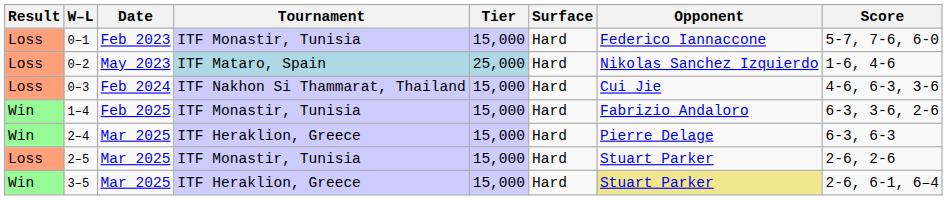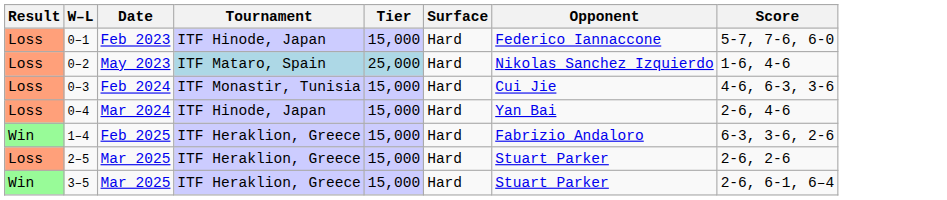 <table class="sortable wikitable">
 <tr>
 <th>Result</th>
 <th class="unsortable">W–L</th>
 <th>Date</th>
 <th>Tournament</th>
 <th>Tier</th>
 <th>Surface</th>
 <th>Opponent</th>
 <th class="unsortable">Score</th>
 </tr>
 <tr>
 <td style="background:#ffa07a">Loss</td>
 <td><small>0–1</small></td>
 <td><a href='#'>Feb 2023</a></td>
-<td style="background:#ccf;">ITF Monastir, Tunisia</td>
+<td style="background:#ccf;">ITF Hinode, Japan</td>
 <td style="background:#ccf;">15,000</td>
 <td>Hard</td>
 <td> <a href='#'>Federico Iannaccone</a></td>
 <td>5-7, 7-6, 6-0</td>
 </tr>
 <tr>
 <td style="background:#ffa07a">Loss</td>
 <td><small>0–2</small></td>
 <td><a href='#'>May 2023</a></td>
 <td style="background:lightblue">ITF Mataro, Spain</td>
 <td style="background:lightblue">25,000</td>
 <td>Hard</td>
 <td> <a href='#'>Nikolas Sanchez Izquierdo</a></td>
 <td>1-6, 4-6</td>
 </tr>
 <tr>
 <td style="background:#ffa07a">Loss</td>
 <td><small>0–3</small></td>
 <td><a href='#'>Feb 2024</a></td>
-<td style="background:#ccf;">ITF Nakhon Si Thammarat, Thailand</td>
+<td style="background:#ccf;">ITF Monastir, Tunisia</td>
 <td style="background:#ccf;">15,000</td>
 <td>Hard</td>
 <td> <a href='#'>Cui Jie</a></td>
 <td>4-6, 6-3, 3-6</td>
 </tr>
 <tr>
+<td style="background:#ffa07a">Loss</td>
+<td><small>0–4</small></td>
+<td><a href='#'>Mar 2024</a></td>
+<td style="background:#ccf;">ITF Hinode, Japan</td>
+<td style="background:#ccf;">15,000</td>
+<td>Hard</td>
+<td> <a href='#'>Yan Bai</a></td>
+<td>2-6, 4-6</td>
+</tr>
+<tr>
 <td bgcolor=98FB98>Win</td>
 <td><small>1–4</small></td>
 <td><a href='#'>Feb 2025</a></td>
-<td style="background:#ccf;">ITF Monastir, Tunisia</td>
+<td style="background:#ccf;">ITF Heraklion, Greece</td>
 <td style="background:#ccf;">15,000</td>
 <td>Hard</td>
 <td> <a href='#'>Fabrizio Andaloro</a></td>
 <td>6-3, 3-6, 2-6</td>
 </tr>
 <tr>
-<td bgcolor=98FB98>Win</td>
-<td><small>2–4</small></td>
-<td><a href='#'>Mar 2025</a></td>
-<td style="background:#ccf;">ITF Heraklion, Greece</td>
-<td style="background:#ccf;">15,000</td>
-<td>Hard</td>
-<td> <a href='#'>Pierre Delage</a></td>
-<td>6-3, 6-3</td>
-</tr>
-<tr>
 <td bgcolor=FFA07A>Loss</td>
 <td><small>2–5</small></td>
 <td><a href='#'>Mar 2025</a></td>
-<td style="background:#ccf;">ITF Monastir, Tunisia</td>
+<td style="background:#ccf;">ITF Heraklion, Greece</td>
 <td style="background:#ccf;">15,000</td>
 <td>Hard</td>
 <td> <a href='#'>Stuart Parker</a></td>
 <td>2-6, 2-6</td>
 </tr>
 <tr>
 <td bgcolor=98FB98>Win</td>
 <td><small>3–5</small></td>
 <td><a href='#'>Mar 2025</a></td>
 <td style="background:#ccf;">ITF Heraklion, Greece</td>
 <td style="background:#ccf;">15,000</td>
 <td>Hard</td>
-<td style="background: khaki;"> <a href='#'>Stuart Parker</a></td>
+<td> <a href='#'>Stuart Parker</a></td>
 <td>2-6, 6-1, 6–4</td>
 </tr>
 </table>
